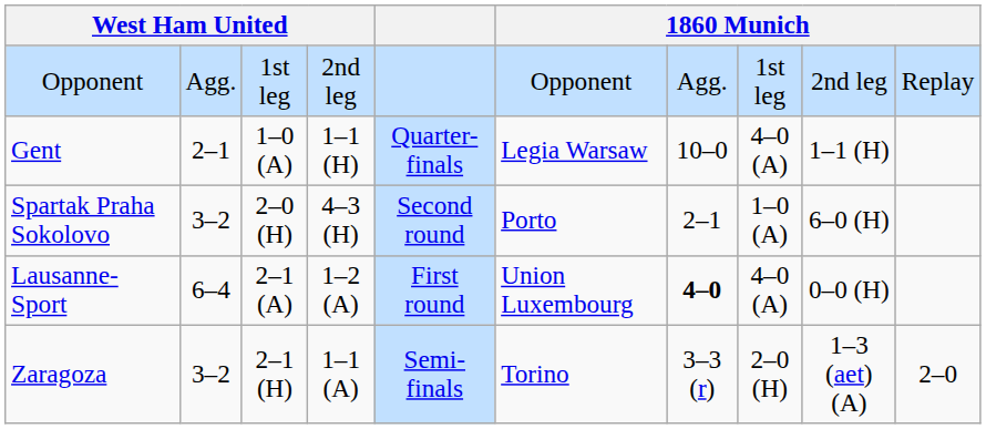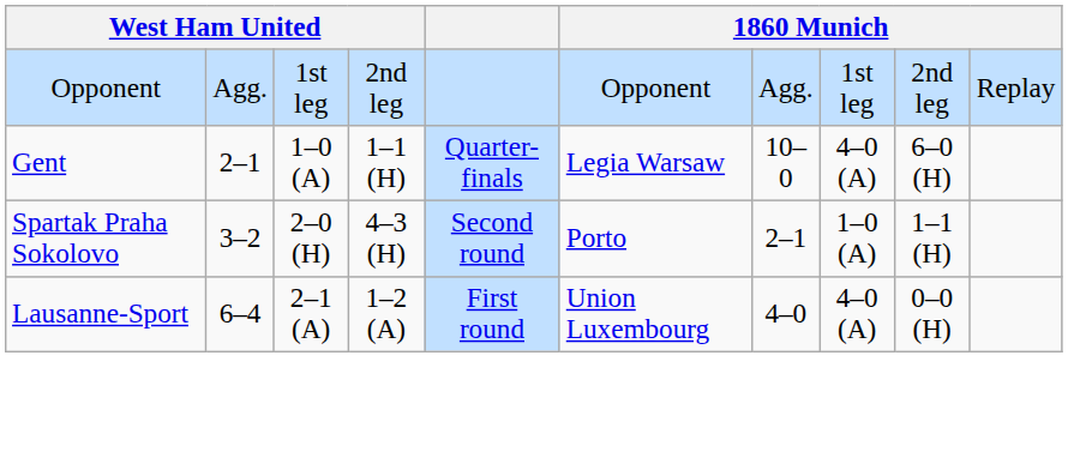 <table class="wikitable" style="text-align:center">
 <tr>
 <th colspan=4> <a href='#'>West Ham United</a></th>
 <th></th>
 <th colspan=5> <a href='#'>1860 Munich</a></th>
 </tr>
 <tr style="background:#c1e0ff">
 <td>Opponent</td>
 <td>Agg.</td>
 <td>1st leg</td>
 <td>2nd leg</td>
 <td></td>
 <td>Opponent</td>
 <td>Agg.</td>
 <td>1st leg</td>
 <td>2nd leg</td>
 <td>Replay</td>
 </tr>
 <tr>
 <td align=left> <a href='#'>Gent</a></td>
 <td>2–1</td>
 <td>1–0 (A)</td>
 <td>1–1 (H)</td>
 <td style="background:#c1e0ff;"><a href='#'>Quarter-finals</a></td>
 <td align=left> <a href='#'>Legia Warsaw</a></td>
 <td>10–0</td>
 <td>4–0 (A)</td>
-<td>1–1 (H)</td>
+<td>6–0 (H)</td>
 <td></td>
 </tr>
 <tr>
 <td align=left> <a href='#'>Spartak Praha Sokolovo</a></td>
 <td>3–2</td>
 <td>2–0 (H)</td>
 <td>4–3 (H)</td>
 <td style="background:#c1e0ff;"><a href='#'>Second round</a></td>
 <td align=left> <a href='#'>Porto</a></td>
 <td>2–1</td>
 <td>1–0 (A)</td>
-<td>6–0 (H)</td>
+<td>1–1 (H)</td>
 <td></td>
 </tr>
 <tr>
 <td align=left> <a href='#'>Lausanne-Sport</a></td>
 <td>6–4</td>
 <td>2–1 (A)</td>
 <td>1–2 (A)</td>
 <td style="background:#c1e0ff;"><a href='#'>First round</a></td>
 <td align=left> <a href='#'>Union Luxembourg</a></td>
-<td><strong>4–0</strong></td>
+<td>4–0</td>
 <td>4–0 (A)</td>
 <td>0–0 (H)</td>
 <td></td>
 </tr>
-<tr>
-<td align=left> <a href='#'>Zaragoza</a></td>
-<td>3–2</td>
-<td>2–1 (H)</td>
-<td>1–1 (A)</td>
-<td style="background:#c1e0ff;"><a href='#'>Semi-finals</a></td>
-<td align=left> <a href='#'>Torino</a></td>
-<td>3–3 (<a href='#'>r</a>)</td>
-<td>2–0 (H)</td>
-<td>1–3 (<a href='#'>aet</a>) (A)</td>
-<td>2–0</td>
-</tr>
 </table>
